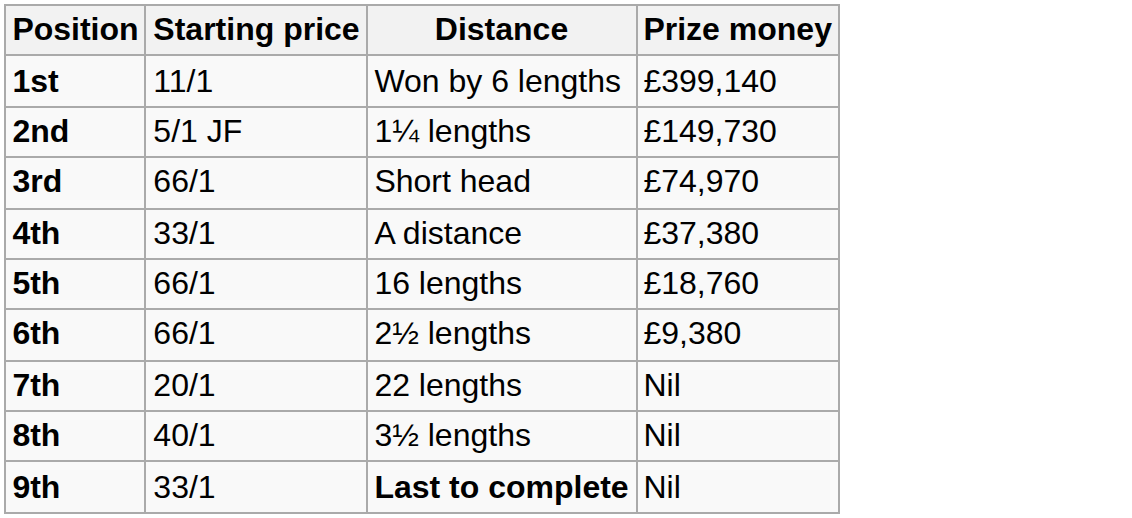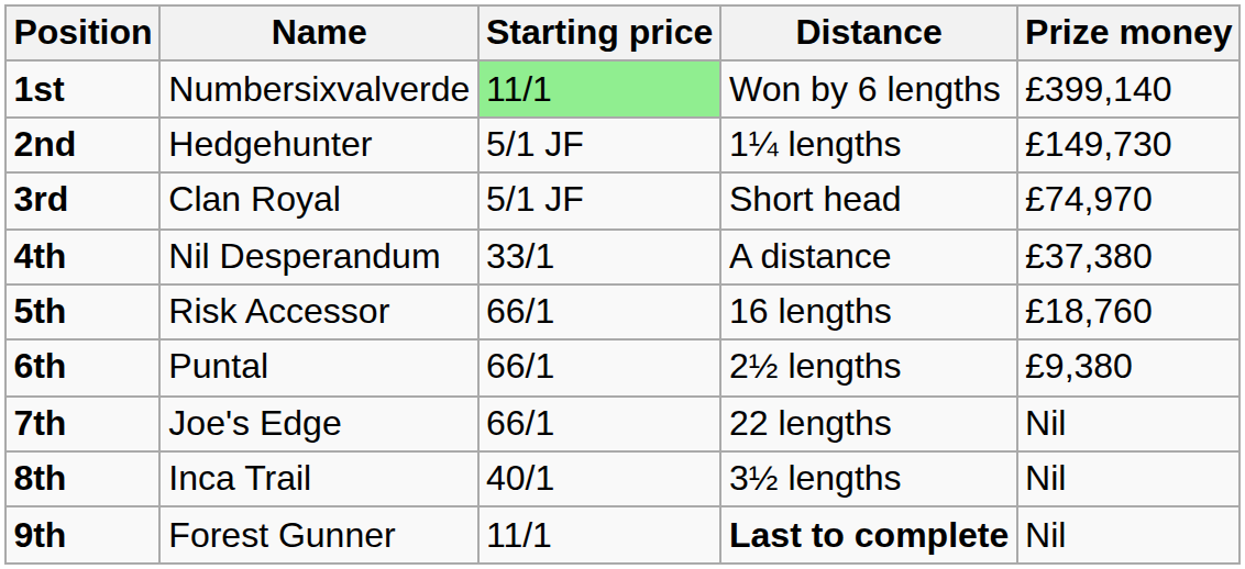 <table class="wikitable sortable">
 <tr>
 <th>Position</th>
+<th>Name</th>
 <th>Starting price</th>
 <th>Distance</th>
 <th>Prize money</th>
 </tr>
 <tr>
 <td><strong>1st</strong></td>
-<td>11/1</td>
+<td>Numbersixvalverde</td>
+<td style="background: lightgreen;">11/1</td>
 <td>Won by 6 lengths</td>
 <td>£399,140</td>
 </tr>
 <tr>
 <td><strong>2nd</strong></td>
+<td>Hedgehunter</td>
 <td>5/1 JF</td>
 <td>1¼ lengths</td>
 <td>£149,730</td>
 </tr>
 <tr>
 <td><strong>3rd</strong></td>
-<td>66/1</td>
+<td>Clan Royal</td>
+<td>5/1 JF</td>
 <td>Short head</td>
 <td>£74,970</td>
 </tr>
 <tr>
 <td><strong>4th</strong></td>
+<td>Nil Desperandum</td>
 <td>33/1</td>
 <td>A distance</td>
 <td>£37,380</td>
 </tr>
 <tr>
 <td><strong>5th</strong></td>
+<td>Risk Accessor</td>
 <td>66/1</td>
 <td>16 lengths</td>
 <td>£18,760</td>
 </tr>
 <tr>
 <td><strong>6th</strong></td>
+<td>Puntal</td>
 <td>66/1</td>
 <td>2½ lengths</td>
 <td>£9,380</td>
 </tr>
 <tr>
 <td><strong>7th</strong></td>
-<td>20/1</td>
+<td>Joe's Edge</td>
+<td>66/1</td>
 <td>22 lengths</td>
 <td>Nil</td>
 </tr>
 <tr>
 <td><strong>8th</strong></td>
+<td>Inca Trail</td>
 <td>40/1</td>
 <td>3½ lengths</td>
 <td>Nil</td>
 </tr>
 <tr>
 <td><strong>9th</strong></td>
-<td>33/1</td>
+<td>Forest Gunner</td>
+<td>11/1</td>
 <td><strong>Last to complete</strong></td>
 <td>Nil</td>
 </tr>
 </table>
